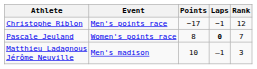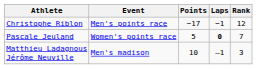 <table class=wikitable style="font-size:90%">
 <tr>
 <th>Athlete</th>
 <th>Event</th>
 <th>Points</th>
 <th>Laps</th>
 <th>Rank</th>
 </tr>
 <tr align=center>
 <td align=left><a href='#'>Christophe Riblon</a></td>
 <td align=left><a href='#'>Men's points race</a></td>
 <td>−17</td>
 <td>−1</td>
 <td>12</td>
 </tr>
 <tr align=center>
 <td align=left><a href='#'>Pascale Jeuland</a></td>
 <td align=left><a href='#'>Women's points race</a></td>
-<td>8</td>
+<td>5</td>
 <td><strong>0</strong></td>
 <td>7</td>
 </tr>
 <tr align=center>
 <td align=left><a href='#'>Matthieu Ladagnous</a><br> <a href='#'>Jérôme Neuville</a></td>
 <td align=left><a href='#'>Men's madison</a></td>
 <td>10</td>
 <td>–1</td>
 <td>3</td>
 </tr>
 </table>
